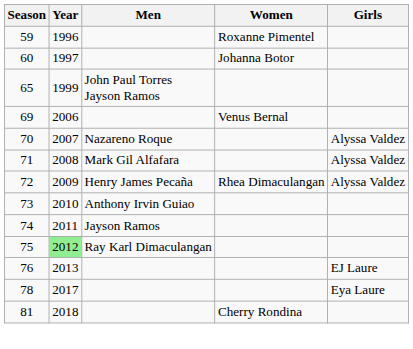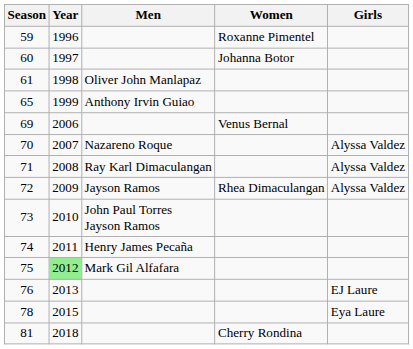 <table class="wikitable" style="font-size:90%;">
 <tr style="background:#dddddd; text-align:center">
 <th>Season</th>
 <th>Year</th>
 <th>Men</th>
 <th>Women</th>
 <th>Girls</th>
 </tr>
 <tr>
 <td style="text-align:center;">59</td>
 <td>1996</td>
 <td></td>
 <td>Roxanne Pimentel</td>
 <td></td>
 </tr>
 <tr>
 <td style="text-align:center;">60</td>
 <td>1997</td>
 <td></td>
 <td>Johanna Botor</td>
 <td></td>
 </tr>
 <tr>
+<td style="text-align:center;">61</td>
+<td>1998</td>
+<td>Oliver John Manlapaz</td>
+<td></td>
+<td></td>
+</tr>
+<tr>
 <td style="text-align:center;">65</td>
 <td>1999</td>
-<td>John Paul Torres<br>Jayson Ramos</td>
+<td>Anthony Irvin Guiao</td>
 <td></td>
 <td></td>
 </tr>
 <tr>
 <td style="text-align:center;">69</td>
 <td>2006</td>
 <td></td>
 <td>Venus Bernal</td>
 <td></td>
 </tr>
 <tr>
 <td style="text-align:center;">70</td>
 <td>2007</td>
 <td>Nazareno Roque</td>
 <td></td>
 <td>Alyssa Valdez</td>
 </tr>
 <tr>
 <td style="text-align:center;">71</td>
 <td>2008</td>
-<td>Mark Gil Alfafara</td>
+<td>Ray Karl Dimaculangan</td>
 <td></td>
 <td>Alyssa Valdez</td>
 </tr>
 <tr>
 <td style="text-align:center;">72</td>
 <td>2009</td>
-<td>Henry James Pecaña</td>
+<td>Jayson Ramos</td>
 <td>Rhea Dimaculangan</td>
 <td>Alyssa Valdez</td>
 </tr>
 <tr>
 <td style="text-align:center;">73</td>
 <td>2010</td>
-<td>Anthony Irvin Guiao</td>
+<td>John Paul Torres<br>Jayson Ramos</td>
 <td></td>
 <td></td>
 </tr>
 <tr>
 <td style="text-align:center;">74</td>
 <td>2011</td>
-<td>Jayson Ramos</td>
+<td>Henry James Pecaña</td>
 <td></td>
 <td></td>
 </tr>
 <tr>
 <td style="text-align:center;">75</td>
 <td style="background: lightgreen;">2012</td>
-<td>Ray Karl Dimaculangan</td>
+<td>Mark Gil Alfafara</td>
 <td></td>
 <td></td>
 </tr>
 <tr>
 <td style="text-align:center;">76</td>
 <td>2013</td>
 <td></td>
 <td></td>
 <td>EJ Laure</td>
 </tr>
 <tr>
 <td style="text-align:center;">78</td>
-<td>2017</td>
+<td>2015</td>
 <td></td>
 <td></td>
 <td>Eya Laure</td>
 </tr>
 <tr>
 <td style="text-align:center;">81</td>
 <td>2018</td>
 <td></td>
 <td>Cherry Rondina</td>
 <td></td>
 </tr>
 </table>
